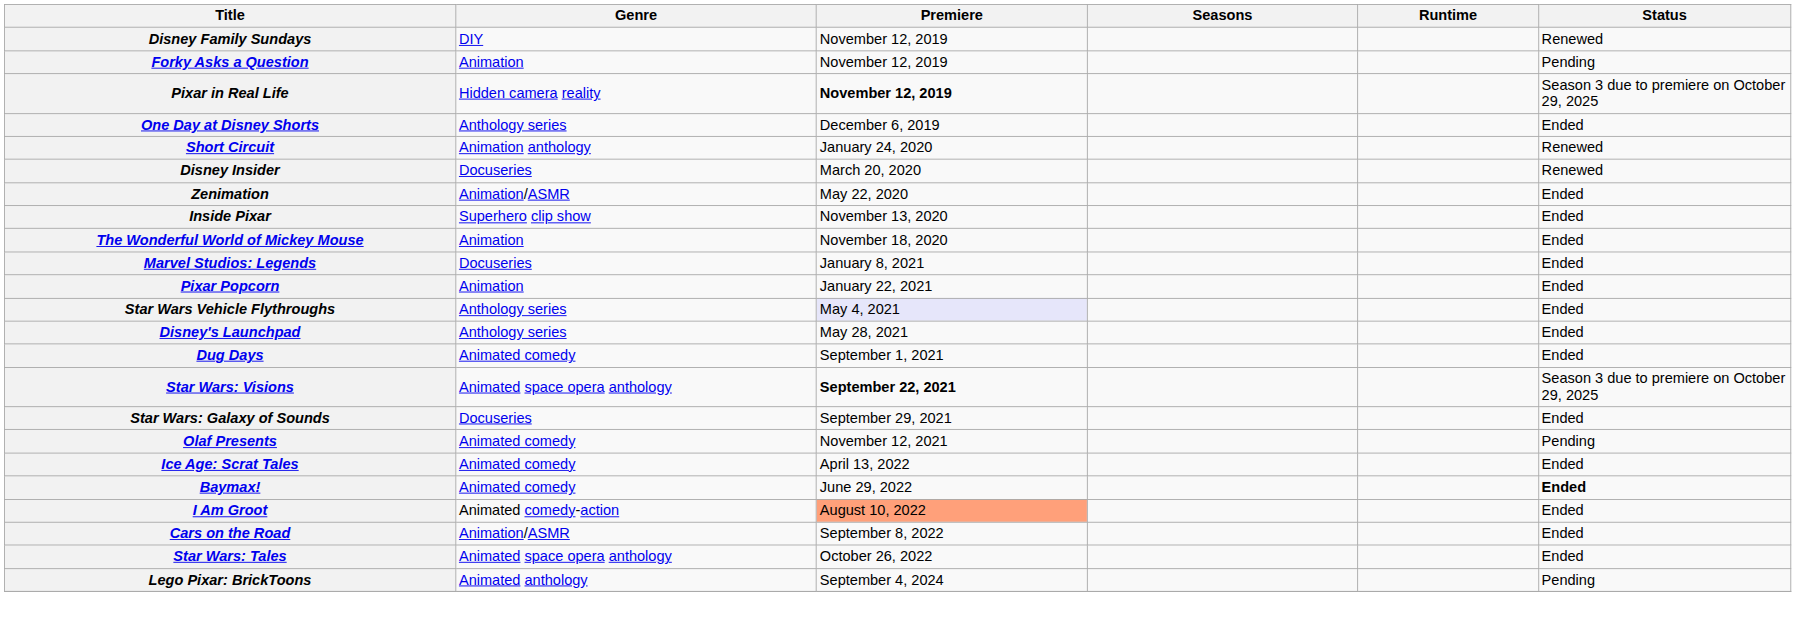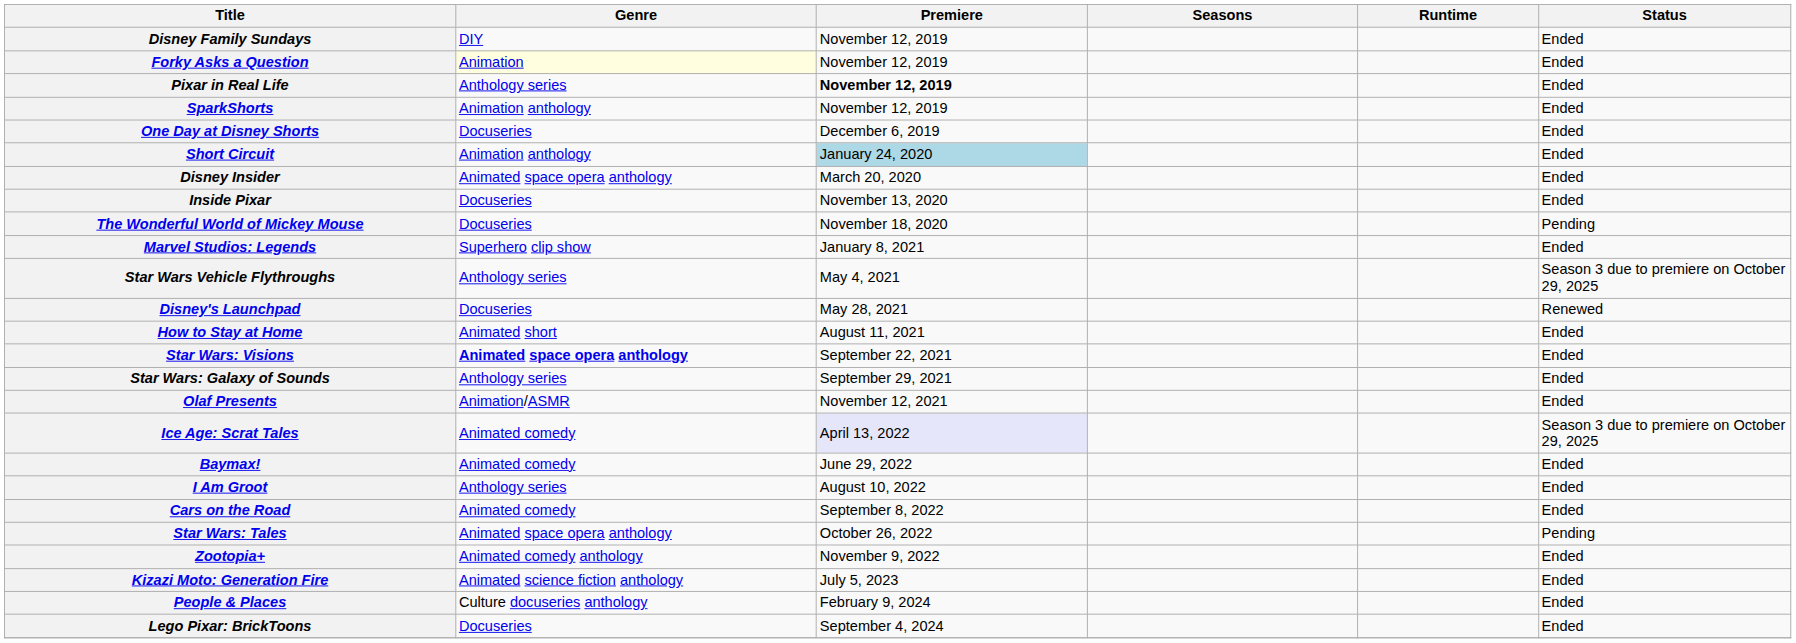 <table class="wikitable plainrowheaders sortable" style="width:99%;">
 <tr>
 <th scope="col" style="width:25%;">Title</th>
 <th scope="col" style="width:20%;">Genre</th>
 <th scope="col" style="width:15%;">Premiere</th>
 <th scope="col" style="width:15%;">Seasons</th>
 <th scope="col" style="width:10%;">Runtime</th>
 <th scope="col" style="width:14%;">Status</th>
 </tr>
 <tr>
 <th scope="row"><em>Disney Family Sundays</em></th>
 <td><a href='#'>DIY</a></td>
 <td>November 12, 2019</td>
 <td></td>
 <td></td>
-<td>Renewed</td>
+<td>Ended</td>
 </tr>
 <tr>
 <th scope="row"><em><a href='#'>Forky Asks a Question</a></em></th>
-<td><a href='#'>Animation</a></td>
+<td style="background: lightyellow;"><a href='#'>Animation</a></td>
 <td>November 12, 2019</td>
 <td></td>
 <td></td>
-<td>Pending</td>
+<td>Ended</td>
 </tr>
 <tr>
 <th scope="row"><em>Pixar in Real Life</em></th>
-<td><a href='#'>Hidden camera</a> <a href='#'>reality</a></td>
+<td><a href='#'>Anthology series</a></td>
 <td><strong>November 12, 2019</strong></td>
 <td></td>
 <td></td>
-<td>Season 3 due to premiere on October 29, 2025</td>
+<td>Ended</td>
+</tr>
+<tr>
+<th scope="row"><em><a href='#'>SparkShorts</a></em></th>
+<td><a href='#'>Animation</a> <a href='#'>anthology</a></td>
+<td>November 12, 2019</td>
+<td></td>
+<td></td>
+<td>Ended</td>
 </tr>
 <tr>
 <th scope="row"><em><a href='#'>One Day at Disney Shorts</a></em></th>
-<td><a href='#'>Anthology series</a></td>
+<td><a href='#'>Docuseries</a></td>
 <td>December 6, 2019</td>
 <td></td>
 <td></td>
 <td>Ended</td>
 </tr>
 <tr>
 <th scope="row"><em><a href='#'>Short Circuit</a></em></th>
 <td><a href='#'>Animation</a> <a href='#'>anthology</a></td>
-<td>January 24, 2020</td>
+<td style="background: lightblue;">January 24, 2020</td>
 <td></td>
 <td></td>
-<td>Renewed</td>
+<td>Ended</td>
 </tr>
 <tr>
 <th scope="row"><em>Disney Insider</em></th>
-<td><a href='#'>Docuseries</a></td>
+<td><a href='#'>Animated</a> <a href='#'>space opera</a> <a href='#'>anthology</a></td>
 <td>March 20, 2020</td>
-<td></td>
-<td></td>
-<td>Renewed</td>
-</tr>
-<tr>
-<th scope="row"><em>Zenimation</em></th>
-<td><a href='#'>Animation</a>/<a href='#'>ASMR</a></td>
-<td>May 22, 2020</td>
 <td></td>
 <td></td>
 <td>Ended</td>
 </tr>
 <tr>
 <th scope="row"><em>Inside Pixar</em></th>
-<td><a href='#'>Superhero</a> <a href='#'>clip show</a></td>
+<td><a href='#'>Docuseries</a></td>
 <td>November 13, 2020</td>
 <td></td>
 <td></td>
 <td>Ended</td>
 </tr>
 <tr>
 <th scope="row"><em><a href='#'>The Wonderful World of Mickey Mouse</a></em></th>
-<td><a href='#'>Animation</a></td>
+<td><a href='#'>Docuseries</a></td>
 <td>November 18, 2020</td>
 <td></td>
 <td></td>
-<td>Ended</td>
+<td>Pending</td>
 </tr>
 <tr>
 <th scope="row"><em><a href='#'>Marvel Studios: Legends</a></em></th>
-<td><a href='#'>Docuseries</a></td>
+<td><a href='#'>Superhero</a> <a href='#'>clip show</a></td>
 <td>January 8, 2021</td>
-<td></td>
-<td></td>
-<td>Ended</td>
-</tr>
-<tr>
-<th scope="row"><em><a href='#'>Pixar Popcorn</a></em></th>
-<td><a href='#'>Animation</a></td>
-<td>January 22, 2021</td>
 <td></td>
 <td></td>
 <td>Ended</td>
 </tr>
 <tr>
 <th scope="row"><em>Star Wars Vehicle Flythroughs</em></th>
 <td><a href='#'>Anthology series</a></td>
-<td style="background: lavender;">May 4, 2021</td>
+<td>May 4, 2021</td>
 <td></td>
 <td></td>
-<td>Ended</td>
+<td>Season 3 due to premiere on October 29, 2025</td>
 </tr>
 <tr>
 <th scope="row"><em><a href='#'>Disney's Launchpad</a></em></th>
-<td><a href='#'>Anthology series</a></td>
+<td><a href='#'>Docuseries</a></td>
 <td>May 28, 2021</td>
 <td></td>
 <td></td>
-<td>Ended</td>
+<td>Renewed</td>
 </tr>
 <tr>
-<th scope="row"><em><a href='#'>Dug Days</a></em></th>
-<td><a href='#'>Animated comedy</a></td>
-<td>September 1, 2021</td>
+<th scope="row"><em><a href='#'>How to Stay at Home</a></em></th>
+<td><a href='#'>Animated</a> <a href='#'>short</a></td>
+<td>August 11, 2021</td>
 <td></td>
 <td></td>
 <td>Ended</td>
 </tr>
 <tr>
 <th scope="row"><em><a href='#'>Star Wars: Visions</a></em></th>
-<td><a href='#'>Animated</a> <a href='#'>space opera</a> <a href='#'>anthology</a></td>
-<td><strong>September 22, 2021</strong></td>
+<td><strong><a href='#'>Animated</a> <a href='#'>space opera</a> <a href='#'>anthology</a></strong></td>
+<td>September 22, 2021</td>
 <td></td>
 <td></td>
-<td>Season 3 due to premiere on October 29, 2025</td>
+<td>Ended</td>
 </tr>
 <tr>
 <th scope="row"><em>Star Wars: Galaxy of Sounds</em></th>
-<td><a href='#'>Docuseries</a></td>
+<td><a href='#'>Anthology series</a></td>
 <td>September 29, 2021</td>
 <td></td>
 <td></td>
 <td>Ended</td>
 </tr>
 <tr>
 <th scope="row"><em><a href='#'>Olaf Presents</a></em></th>
-<td><a href='#'>Animated comedy</a></td>
+<td><a href='#'>Animation</a>/<a href='#'>ASMR</a></td>
 <td>November 12, 2021</td>
 <td></td>
 <td></td>
-<td>Pending</td>
+<td>Ended</td>
 </tr>
 <tr>
 <th scope="row"><em><a href='#'>Ice Age: Scrat Tales</a></em></th>
 <td><a href='#'>Animated comedy</a></td>
-<td>April 13, 2022</td>
+<td style="background: lavender;">April 13, 2022</td>
 <td></td>
 <td></td>
-<td>Ended</td>
+<td>Season 3 due to premiere on October 29, 2025</td>
 </tr>
 <tr>
 <th scope="row"><em><a href='#'>Baymax!</a></em></th>
 <td><a href='#'>Animated comedy</a></td>
 <td>June 29, 2022</td>
 <td></td>
 <td></td>
-<td><strong>Ended</strong></td>
+<td>Ended</td>
 </tr>
 <tr>
 <th scope="row"><em><a href='#'>I Am Groot</a></em></th>
-<td>Animated <a href='#'>comedy</a>-<a href='#'>action</a></td>
-<td style="background: lightsalmon;">August 10, 2022</td>
+<td><a href='#'>Anthology series</a></td>
+<td>August 10, 2022</td>
 <td></td>
 <td></td>
 <td>Ended</td>
 </tr>
 <tr>
 <th scope="row"><em><a href='#'>Cars on the Road</a></em></th>
-<td><a href='#'>Animation</a>/<a href='#'>ASMR</a></td>
+<td><a href='#'>Animated comedy</a></td>
 <td>September 8, 2022</td>
 <td></td>
 <td></td>
 <td>Ended</td>
 </tr>
 <tr>
 <th scope="row"><em><a href='#'>Star Wars: Tales</a></em></th>
 <td><a href='#'>Animated</a> <a href='#'>space opera</a> <a href='#'>anthology</a></td>
 <td>October 26, 2022</td>
 <td></td>
 <td></td>
+<td>Pending</td>
+</tr>
+<tr>
+<th scope="row"><em><a href='#'>Zootopia+</a></em></th>
+<td><a href='#'>Animated comedy</a> <a href='#'>anthology</a></td>
+<td>November 9, 2022</td>
+<td></td>
+<td></td>
+<td>Ended</td>
+</tr>
+<tr>
+<th scope="row"><em><a href='#'>Kizazi Moto: Generation Fire</a></em></th>
+<td><a href='#'>Animated</a> <a href='#'>science fiction</a> <a href='#'>anthology</a></td>
+<td>July 5, 2023</td>
+<td></td>
+<td></td>
+<td>Ended</td>
+</tr>
+<tr>
+<th scope="row"><em><a href='#'>People & Places</a></em></th>
+<td>Culture <a href='#'>docuseries</a> <a href='#'>anthology</a></td>
+<td>February 9, 2024</td>
+<td></td>
+<td></td>
 <td>Ended</td>
 </tr>
 <tr>
 <th scope="row"><em>Lego Pixar: BrickToons</em></th>
-<td><a href='#'>Animated</a> <a href='#'>anthology</a></td>
+<td><a href='#'>Docuseries</a></td>
 <td>September 4, 2024</td>
 <td></td>
 <td></td>
-<td>Pending</td>
+<td>Ended</td>
 </tr>
 <tr>
 </tr>
 </table>
